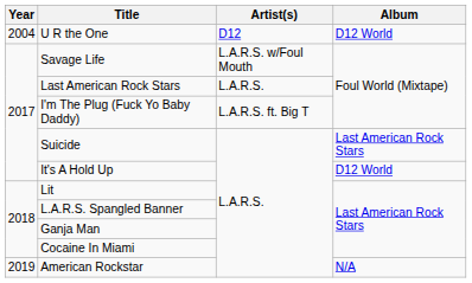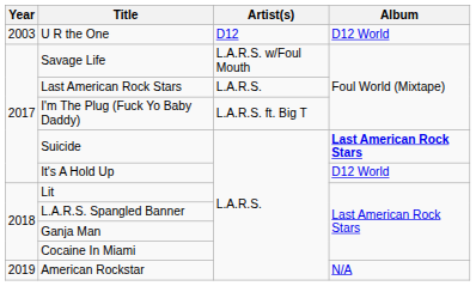 <table class="wikitable">
 <tr>
 <th>Year</th>
 <th>Title</th>
 <th>Artist(s)</th>
 <th>Album</th>
 </tr>
 <tr>
-<td>2004</td>
+<td>2003</td>
 <td>U R the One</td>
 <td><a href='#'>D12</a></td>
 <td><a href='#'>D12 World</a></td>
 </tr>
 <tr>
 <td rowspan="5">2017</td>
 <td>Savage Life</td>
 <td>L.A.R.S. w/Foul Mouth</td>
 <td rowspan="3">Foul World (Mixtape)</td>
 </tr>
 <tr>
 <td>Last American Rock Stars</td>
 <td>L.A.R.S.</td>
 </tr>
 <tr>
 <td>I'm The Plug (Fuck Yo Baby Daddy)</td>
 <td>L.A.R.S. ft. Big T</td>
 </tr>
 <tr>
 <td>Suicide</td>
 <td rowspan="7">L.A.R.S.</td>
-<td><a href='#'>Last American Rock Stars</a></td>
+<td><strong><a href='#'>Last American Rock Stars</a></strong></td>
 </tr>
 <tr>
 <td>It's A Hold Up</td>
 <td><a href='#'>D12 World</a></td>
 </tr>
 <tr>
 <td rowspan="4">2018</td>
 <td>Lit</td>
 <td rowspan="4"><a href='#'>Last American Rock Stars</a></td>
 </tr>
 <tr>
 <td>L.A.R.S. Spangled Banner</td>
 </tr>
 <tr>
 <td>Ganja Man</td>
 </tr>
 <tr>
 <td>Cocaine In Miami</td>
 </tr>
 <tr>
 <td rowspan="1">2019</td>
 <td>American Rockstar</td>
 <td rowspan="1"><a href='#'>N/A</a></td>
 </tr>
 </table>
